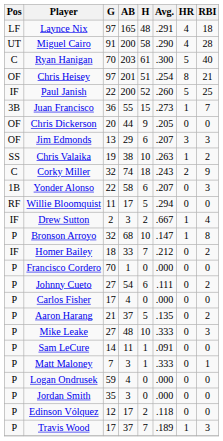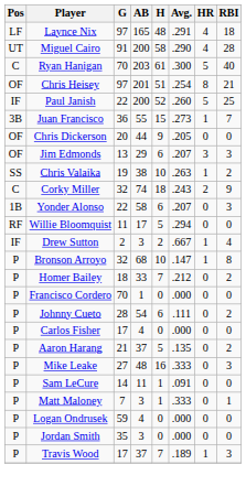 <table class="wikitable sortable" style="text-align:center;">
 <tr>
 <th>Pos</th>
 <th>Player</th>
 <th>G</th>
 <th>AB</th>
 <th>H</th>
 <th>Avg.</th>
 <th>HR</th>
 <th>RBI</th>
 </tr>
 <tr>
 <td>LF</td>
 <td><a href='#'>Laynce Nix</a></td>
 <td>97</td>
 <td>165</td>
 <td>48</td>
 <td>.291</td>
 <td>4</td>
 <td>18</td>
 </tr>
 <tr>
 <td>UT</td>
 <td><a href='#'>Miguel Cairo</a></td>
 <td>91</td>
 <td>200</td>
 <td>58</td>
 <td>.290</td>
 <td>4</td>
 <td>28</td>
 </tr>
 <tr>
 <td>C</td>
 <td><a href='#'>Ryan Hanigan</a></td>
 <td>70</td>
 <td>203</td>
 <td>61</td>
 <td>.300</td>
 <td>5</td>
 <td>40</td>
 </tr>
 <tr>
 <td>OF</td>
 <td><a href='#'>Chris Heisey</a></td>
 <td>97</td>
 <td>201</td>
 <td>51</td>
 <td>.254</td>
 <td>8</td>
 <td>21</td>
 </tr>
 <tr>
 <td>IF</td>
 <td><a href='#'>Paul Janish</a></td>
 <td>22</td>
 <td>200</td>
 <td>52</td>
 <td>.260</td>
 <td>5</td>
 <td>25</td>
 </tr>
 <tr>
 <td>3B</td>
 <td><a href='#'>Juan Francisco</a></td>
 <td>36</td>
 <td>55</td>
 <td>15</td>
 <td>.273</td>
 <td>1</td>
 <td>7</td>
 </tr>
 <tr>
 <td>OF</td>
 <td><a href='#'>Chris Dickerson</a></td>
 <td>20</td>
 <td>44</td>
 <td>9</td>
 <td>.205</td>
 <td>0</td>
 <td>0</td>
 </tr>
 <tr>
 <td>OF</td>
 <td><a href='#'>Jim Edmonds</a></td>
 <td>13</td>
 <td>29</td>
 <td>6</td>
 <td>.207</td>
 <td>3</td>
 <td>3</td>
 </tr>
 <tr>
 <td>SS</td>
 <td><a href='#'>Chris Valaika</a></td>
 <td>19</td>
 <td>38</td>
 <td>10</td>
 <td>.263</td>
 <td>1</td>
 <td>2</td>
 </tr>
 <tr>
 <td>C</td>
 <td><a href='#'>Corky Miller</a></td>
 <td>32</td>
 <td>74</td>
 <td>18</td>
 <td>.243</td>
 <td>2</td>
 <td>9</td>
 </tr>
 <tr>
 <td>1B</td>
 <td><a href='#'>Yonder Alonso</a></td>
 <td>22</td>
 <td>58</td>
 <td>6</td>
 <td>.207</td>
 <td>0</td>
 <td>3</td>
 </tr>
 <tr>
 <td>RF</td>
 <td><a href='#'>Willie Bloomquist</a></td>
 <td>11</td>
 <td>17</td>
 <td>5</td>
 <td>.294</td>
 <td>0</td>
 <td>0</td>
 </tr>
 <tr>
 <td>IF</td>
 <td><a href='#'>Drew Sutton</a></td>
 <td>2</td>
 <td>3</td>
 <td>2</td>
 <td>.667</td>
 <td>1</td>
 <td>4</td>
 </tr>
 <tr>
 <td>P</td>
 <td><a href='#'>Bronson Arroyo</a></td>
 <td>32</td>
 <td>68</td>
 <td>10</td>
 <td>.147</td>
 <td>1</td>
 <td>8</td>
 </tr>
 <tr>
-<td>IF</td>
+<td>P</td>
 <td><a href='#'>Homer Bailey</a></td>
 <td>18</td>
 <td>33</td>
 <td>7</td>
 <td>.212</td>
 <td>0</td>
 <td>2</td>
 </tr>
 <tr>
 <td>P</td>
 <td><a href='#'>Francisco Cordero</a></td>
 <td>70</td>
 <td>1</td>
 <td>0</td>
 <td>.000</td>
 <td>0</td>
 <td>0</td>
 </tr>
 <tr>
 <td>P</td>
 <td><a href='#'>Johnny Cueto</a></td>
-<td>27</td>
+<td>28</td>
 <td>54</td>
 <td>6</td>
 <td>.111</td>
 <td>0</td>
 <td>2</td>
 </tr>
 <tr>
 <td>P</td>
 <td><a href='#'>Carlos Fisher</a></td>
 <td>17</td>
 <td>4</td>
 <td>0</td>
 <td>.000</td>
 <td>0</td>
 <td>0</td>
 </tr>
 <tr>
 <td>P</td>
 <td><a href='#'>Aaron Harang</a></td>
 <td>21</td>
 <td>37</td>
 <td>5</td>
 <td>.135</td>
 <td>0</td>
 <td>2</td>
 </tr>
 <tr>
 <td>P</td>
 <td><a href='#'>Mike Leake</a></td>
 <td>27</td>
 <td>48</td>
-<td>10</td>
+<td>16</td>
 <td>.333</td>
 <td>0</td>
 <td>3</td>
 </tr>
 <tr>
 <td>P</td>
 <td><a href='#'>Sam LeCure</a></td>
 <td>14</td>
 <td>11</td>
 <td>1</td>
 <td>.091</td>
 <td>0</td>
 <td>0</td>
 </tr>
 <tr>
 <td>P</td>
 <td><a href='#'>Matt Maloney</a></td>
 <td>7</td>
 <td>3</td>
 <td>1</td>
 <td>.333</td>
 <td>0</td>
 <td>1</td>
 </tr>
 <tr>
 <td>P</td>
 <td><a href='#'>Logan Ondrusek</a></td>
 <td>59</td>
 <td>4</td>
 <td>0</td>
 <td>.000</td>
 <td>0</td>
 <td>0</td>
 </tr>
 <tr>
 <td>P</td>
 <td><a href='#'>Jordan Smith</a></td>
 <td>35</td>
 <td>3</td>
 <td>0</td>
 <td>.000</td>
 <td>0</td>
 <td>0</td>
 </tr>
 <tr>
 <td>P</td>
-<td><a href='#'>Edinson Vólquez</a></td>
-<td>12</td>
-<td>17</td>
-<td>2</td>
-<td>.118</td>
-<td>0</td>
-<td>0</td>
-</tr>
-<tr>
-<td>P</td>
 <td><a href='#'>Travis Wood</a></td>
 <td>17</td>
 <td>37</td>
 <td>7</td>
 <td>.189</td>
 <td>1</td>
 <td>3</td>
 </tr>
 <tr>
 </tr>
 </table>
